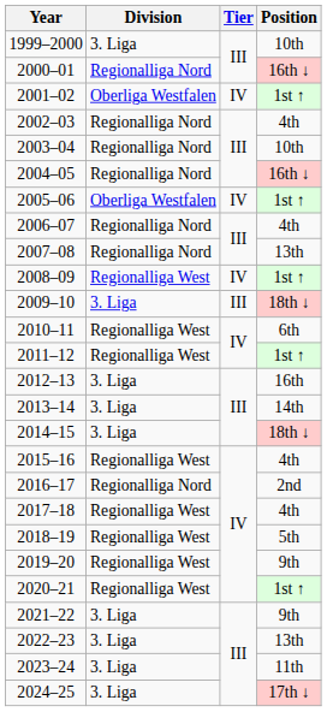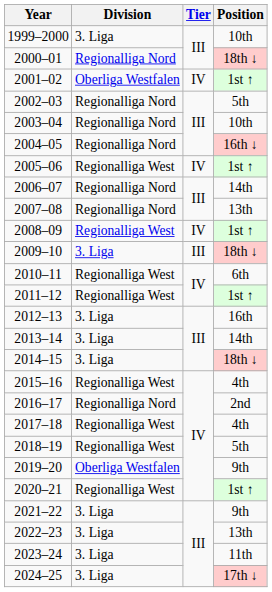 <table class="wikitable">
 <tr>
 <th>Year</th>
 <th>Division</th>
 <th><a href='#'>Tier</a></th>
 <th>Position</th>
 </tr>
 <tr align="center">
 <td>1999–2000</td>
 <td align="left">3. Liga</td>
 <td rowspan=2>III</td>
 <td>10th</td>
 </tr>
 <tr align="center">
 <td>2000–01</td>
 <td align="left"><a href='#'>Regionalliga Nord</a></td>
-<td style="background:#ffcccc">16th ↓</td>
+<td style="background:#ffcccc">18th ↓</td>
 </tr>
 <tr align="center">
 <td>2001–02</td>
 <td align="left"><a href='#'>Oberliga Westfalen</a></td>
 <td>IV</td>
 <td style="background:#ddffdd">1st ↑</td>
 </tr>
 <tr align="center">
 <td>2002–03</td>
 <td align="left">Regionalliga Nord</td>
 <td rowspan=3>III</td>
-<td>4th</td>
+<td>5th</td>
 </tr>
 <tr align="center">
 <td>2003–04</td>
 <td align="left">Regionalliga Nord</td>
 <td>10th</td>
 </tr>
 <tr align="center">
 <td>2004–05</td>
 <td align="left">Regionalliga Nord</td>
 <td style="background:#ffcccc">16th ↓</td>
 </tr>
 <tr align="center">
 <td>2005–06</td>
-<td align="left"><a href='#'>Oberliga Westfalen</a></td>
+<td align="left">Regionalliga West</td>
 <td>IV</td>
 <td style="background:#ddffdd">1st ↑</td>
 </tr>
 <tr align="center">
 <td>2006–07</td>
 <td align="left">Regionalliga Nord</td>
 <td rowspan=2>III</td>
-<td>4th</td>
+<td>14th</td>
 </tr>
 <tr align="center">
 <td>2007–08</td>
 <td align="left">Regionalliga Nord</td>
 <td>13th</td>
 </tr>
 <tr align="center">
 <td>2008–09</td>
 <td align="left"><a href='#'>Regionalliga West</a></td>
 <td>IV</td>
 <td style="background:#ddffdd">1st ↑</td>
 </tr>
 <tr align="center">
 <td>2009–10</td>
 <td align="left"><a href='#'>3. Liga</a></td>
 <td>III</td>
 <td style="background:#ffcccc">18th ↓</td>
 </tr>
 <tr align="center">
 <td>2010–11</td>
 <td align="left">Regionalliga West</td>
 <td rowspan=2>IV</td>
 <td>6th</td>
 </tr>
 <tr align="center">
 <td>2011–12</td>
 <td align="left">Regionalliga West</td>
 <td style="background:#ddffdd">1st ↑</td>
 </tr>
 <tr align="center">
 <td>2012–13</td>
 <td align="left">3. Liga</td>
 <td rowspan=3>III</td>
 <td>16th</td>
 </tr>
 <tr align="center">
 <td>2013–14</td>
 <td align="left">3. Liga</td>
 <td>14th</td>
 </tr>
 <tr align="center">
 <td>2014–15</td>
 <td align="left">3. Liga</td>
 <td style="background:#ffcccc">18th ↓</td>
 </tr>
 <tr align="center">
 <td>2015–16</td>
 <td align="left">Regionalliga West</td>
 <td rowspan=6>IV</td>
 <td>4th</td>
 </tr>
 <tr align="center">
 <td>2016–17</td>
 <td align="left">Regionalliga Nord</td>
 <td>2nd</td>
 </tr>
 <tr align="center">
 <td>2017–18</td>
 <td align="left">Regionalliga West</td>
 <td>4th</td>
 </tr>
 <tr align="center">
 <td>2018–19</td>
 <td align="left">Regionalliga West</td>
 <td>5th</td>
 </tr>
 <tr align="center">
 <td>2019–20</td>
-<td align="left">Regionalliga West</td>
+<td align="left"><a href='#'>Oberliga Westfalen</a></td>
 <td>9th</td>
 </tr>
 <tr align="center">
 <td>2020–21</td>
 <td align="left">Regionalliga West</td>
 <td style="background:#ddffdd">1st ↑</td>
 </tr>
 <tr align="center">
 <td>2021–22</td>
 <td align="left">3. Liga</td>
 <td rowspan=4>III</td>
 <td>9th</td>
 </tr>
 <tr align="center">
 <td>2022–23</td>
 <td align="left">3. Liga</td>
 <td>13th</td>
 </tr>
 <tr align="center">
 <td>2023–24</td>
 <td align="left">3. Liga</td>
 <td>11th</td>
 </tr>
 <tr align="center">
 <td>2024–25</td>
 <td align="left">3. Liga</td>
 <td style="background:#ffcccc">17th ↓</td>
 </tr>
 </table>
